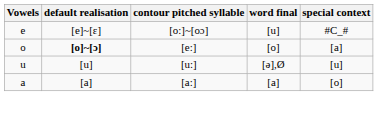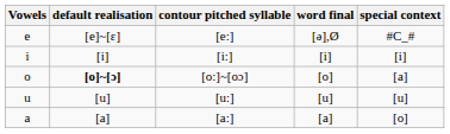 <table class="wikitable" style="text-align:center;">
 <tr>
 <th>Vowels</th>
 <th>default realisation</th>
 <th>contour pitched syllable</th>
 <th>word final</th>
 <th>special context</th>
 </tr>
 <tr>
 <td>e</td>
 <td>[e]~[ɛ]</td>
-<td>[o:]~[oɔ]</td>
-<td>[u]</td>
+<td>[e:]</td>
+<td>[ə],Ø</td>
 <td [o] in [+labial](C)_#>#C_#</td>
+</tr>
+<tr>
+<td>i</td>
+<td>[i]</td>
+<td>[i:]</td>
+<td>[i]</td>
+<td>[i]</td>
 </tr>
 <tr>
 <td>o</td>
 <td><strong>[o]~[ɔ]</strong></td>
-<td>[e:]</td>
+<td>[o:]~[oɔ]</td>
 <td>[o]</td>
 <td>[a]</td>
 </tr>
 <tr>
 <td>u</td>
 <td>[u]</td>
 <td>[u:]</td>
-<td>[ə],Ø</td>
+<td>[u]</td>
 <td>[u]</td>
 </tr>
 <tr>
 <td>a</td>
 <td>[a]</td>
 <td>[a:]</td>
 <td>[a]</td>
 <td>[o]</td>
 </tr>
 </table>
